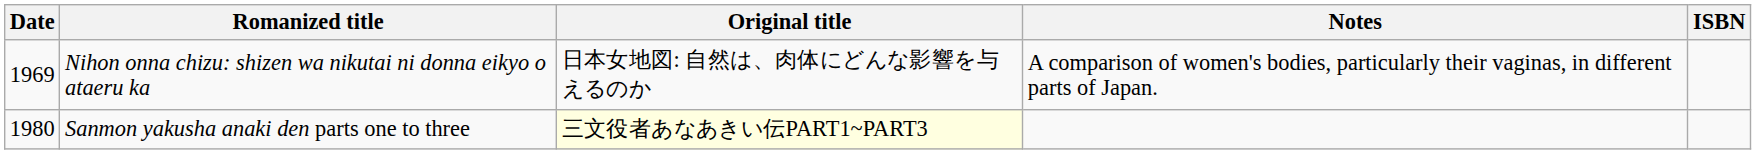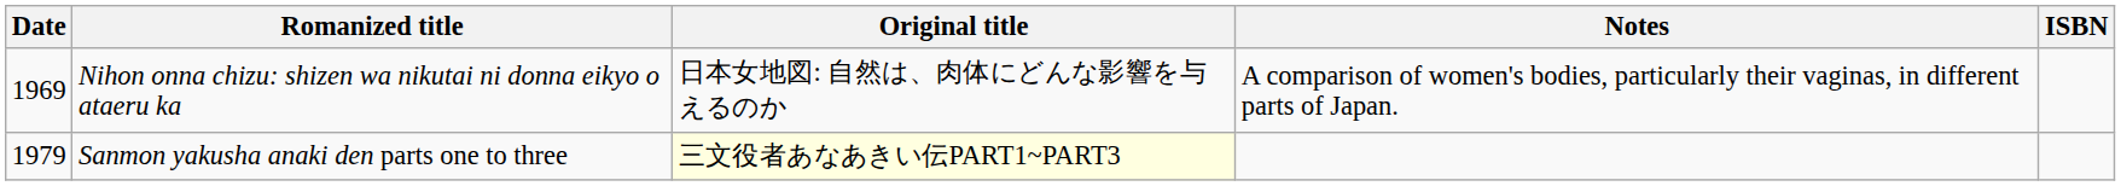 <table class=wikitable>
 <tr>
 <th>Date</th>
 <th>Romanized title</th>
 <th>Original title</th>
 <th>Notes</th>
 <th>ISBN</th>
 </tr>
 <tr>
 <td>1969</td>
 <td><em>Nihon onna chizu: shizen wa nikutai ni donna eikyo o ataeru ka</em></td>
 <td>日本女地図: 自然は、肉体にどんな影響を与えるのか</td>
 <td>A comparison of women's bodies, particularly their vaginas, in different parts of Japan.</td>
 <td></td>
 </tr>
 <tr>
-<td>1980 </td>
+<td>1979 </td>
 <td><em>Sanmon yakusha anaki den</em> parts one to three</td>
 <td style="background: lightyellow;">三文役者あなあきい伝PART1~PART3</td>
 <td></td>
 <td><br></td>
 </tr>
 </table>
